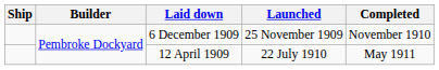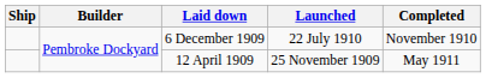 <table class="wikitable plainrowheaders">
 <tr>
 <th scope="col">Ship</th>
 <th scope="col">Builder</th>
 <th scope="col"><a href='#'>Laid down</a></th>
 <th scope="col"><a href='#'>Launched</a></th>
 <th scope="col">Completed</th>
 </tr>
 <tr>
 <td scope="row"></td>
 <td rowspan=2><a href='#'>Pembroke Dockyard</a></td>
 <td align=center>6 December 1909</td>
-<td align=center>25 November 1909</td>
+<td align=center>22 July 1910</td>
 <td align=center>November 1910</td>
 </tr>
 <tr>
 <td scope="row"></td>
 <td align=center>12 April 1909</td>
-<td align=center>22 July 1910</td>
+<td align=center>25 November 1909</td>
 <td align=center>May 1911</td>
 </tr>
 </table>
